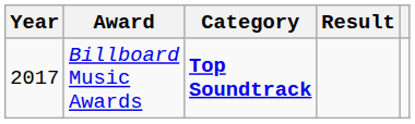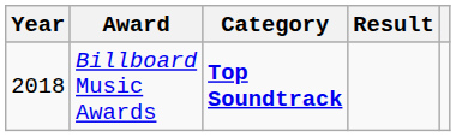 <table class="wikitable sortable" style="width: 40%;">
 <tr>
 <th scope="col">Year</th>
 <th scope="col">Award</th>
 <th scope="col">Category</th>
 <th scope="col">Result</th>
 <th scope="col"></th>
 </tr>
 <tr>
-<td>2017</td>
+<td>2018</td>
 <td><a href='#'><em>Billboard</em> Music Awards</a></td>
 <td><strong><a href='#'>Top Soundtrack</a></strong></td>
 <td></td>
 <td style="text-align:center;"></td>
 </tr>
 </table>
